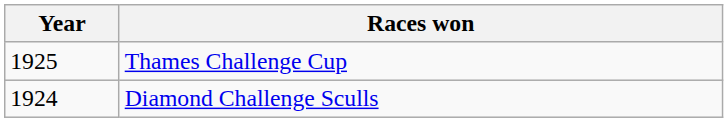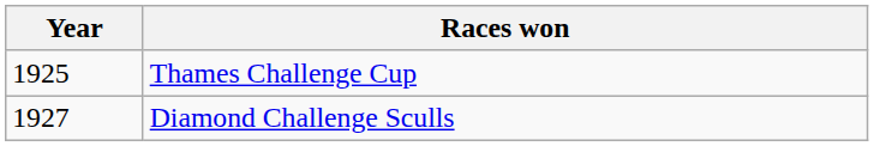 <table class="wikitable">
 <tr>
 <th width=70>Year</th>
 <th width=400>Races won</th>
 </tr>
 <tr>
 <td>1925</td>
 <td><a href='#'>Thames Challenge Cup</a></td>
 </tr>
 <tr>
-<td>1924</td>
+<td>1927</td>
 <td><a href='#'>Diamond Challenge Sculls</a></td>
 </tr>
 </table>
